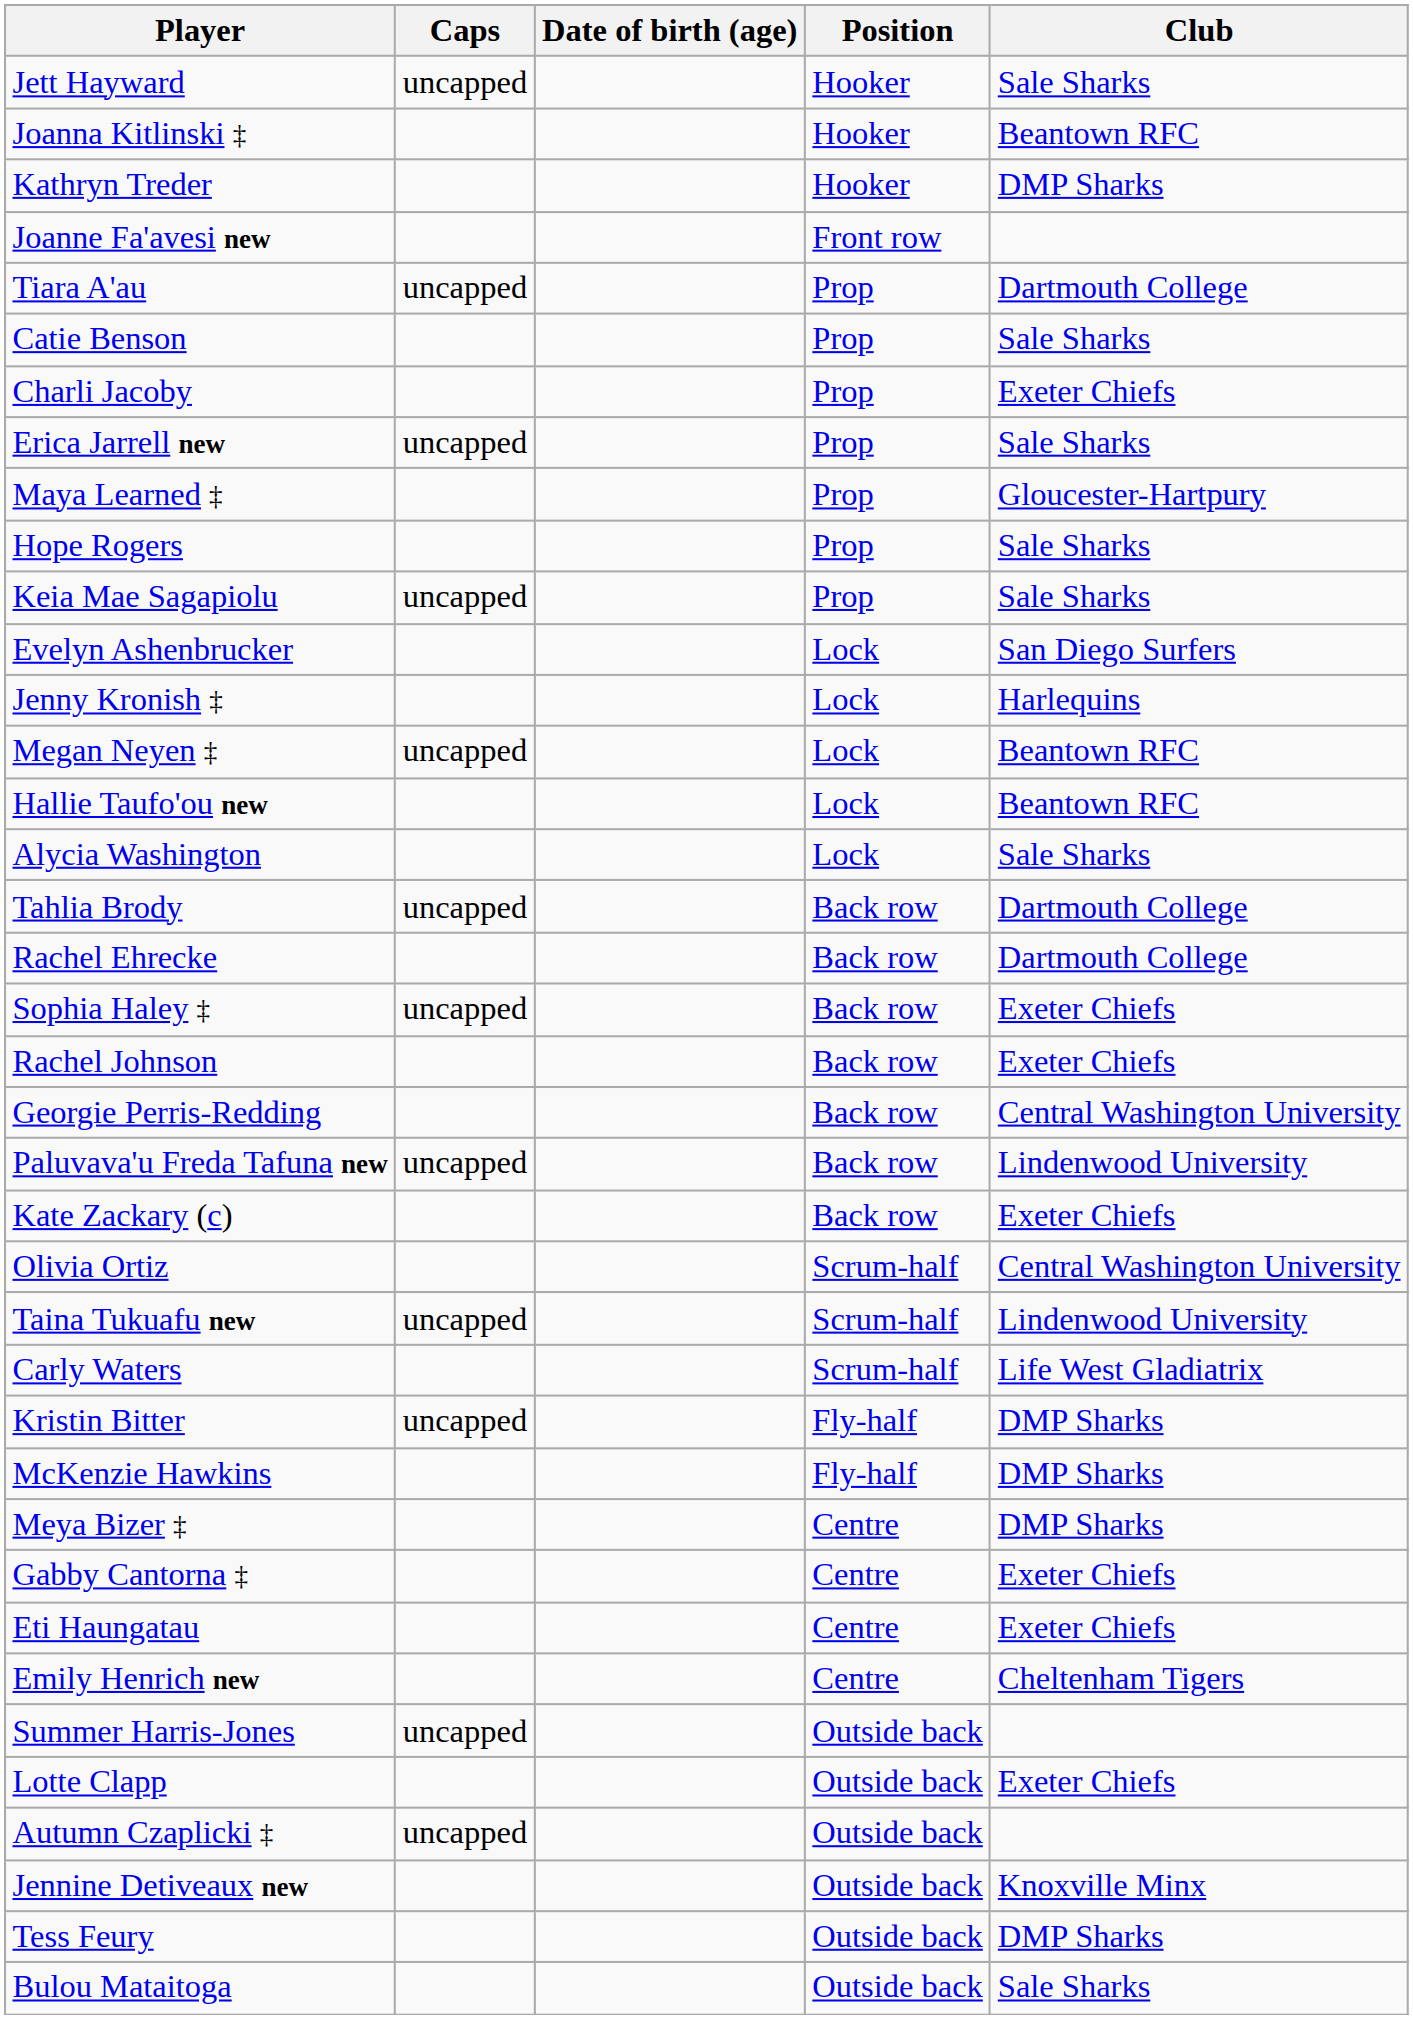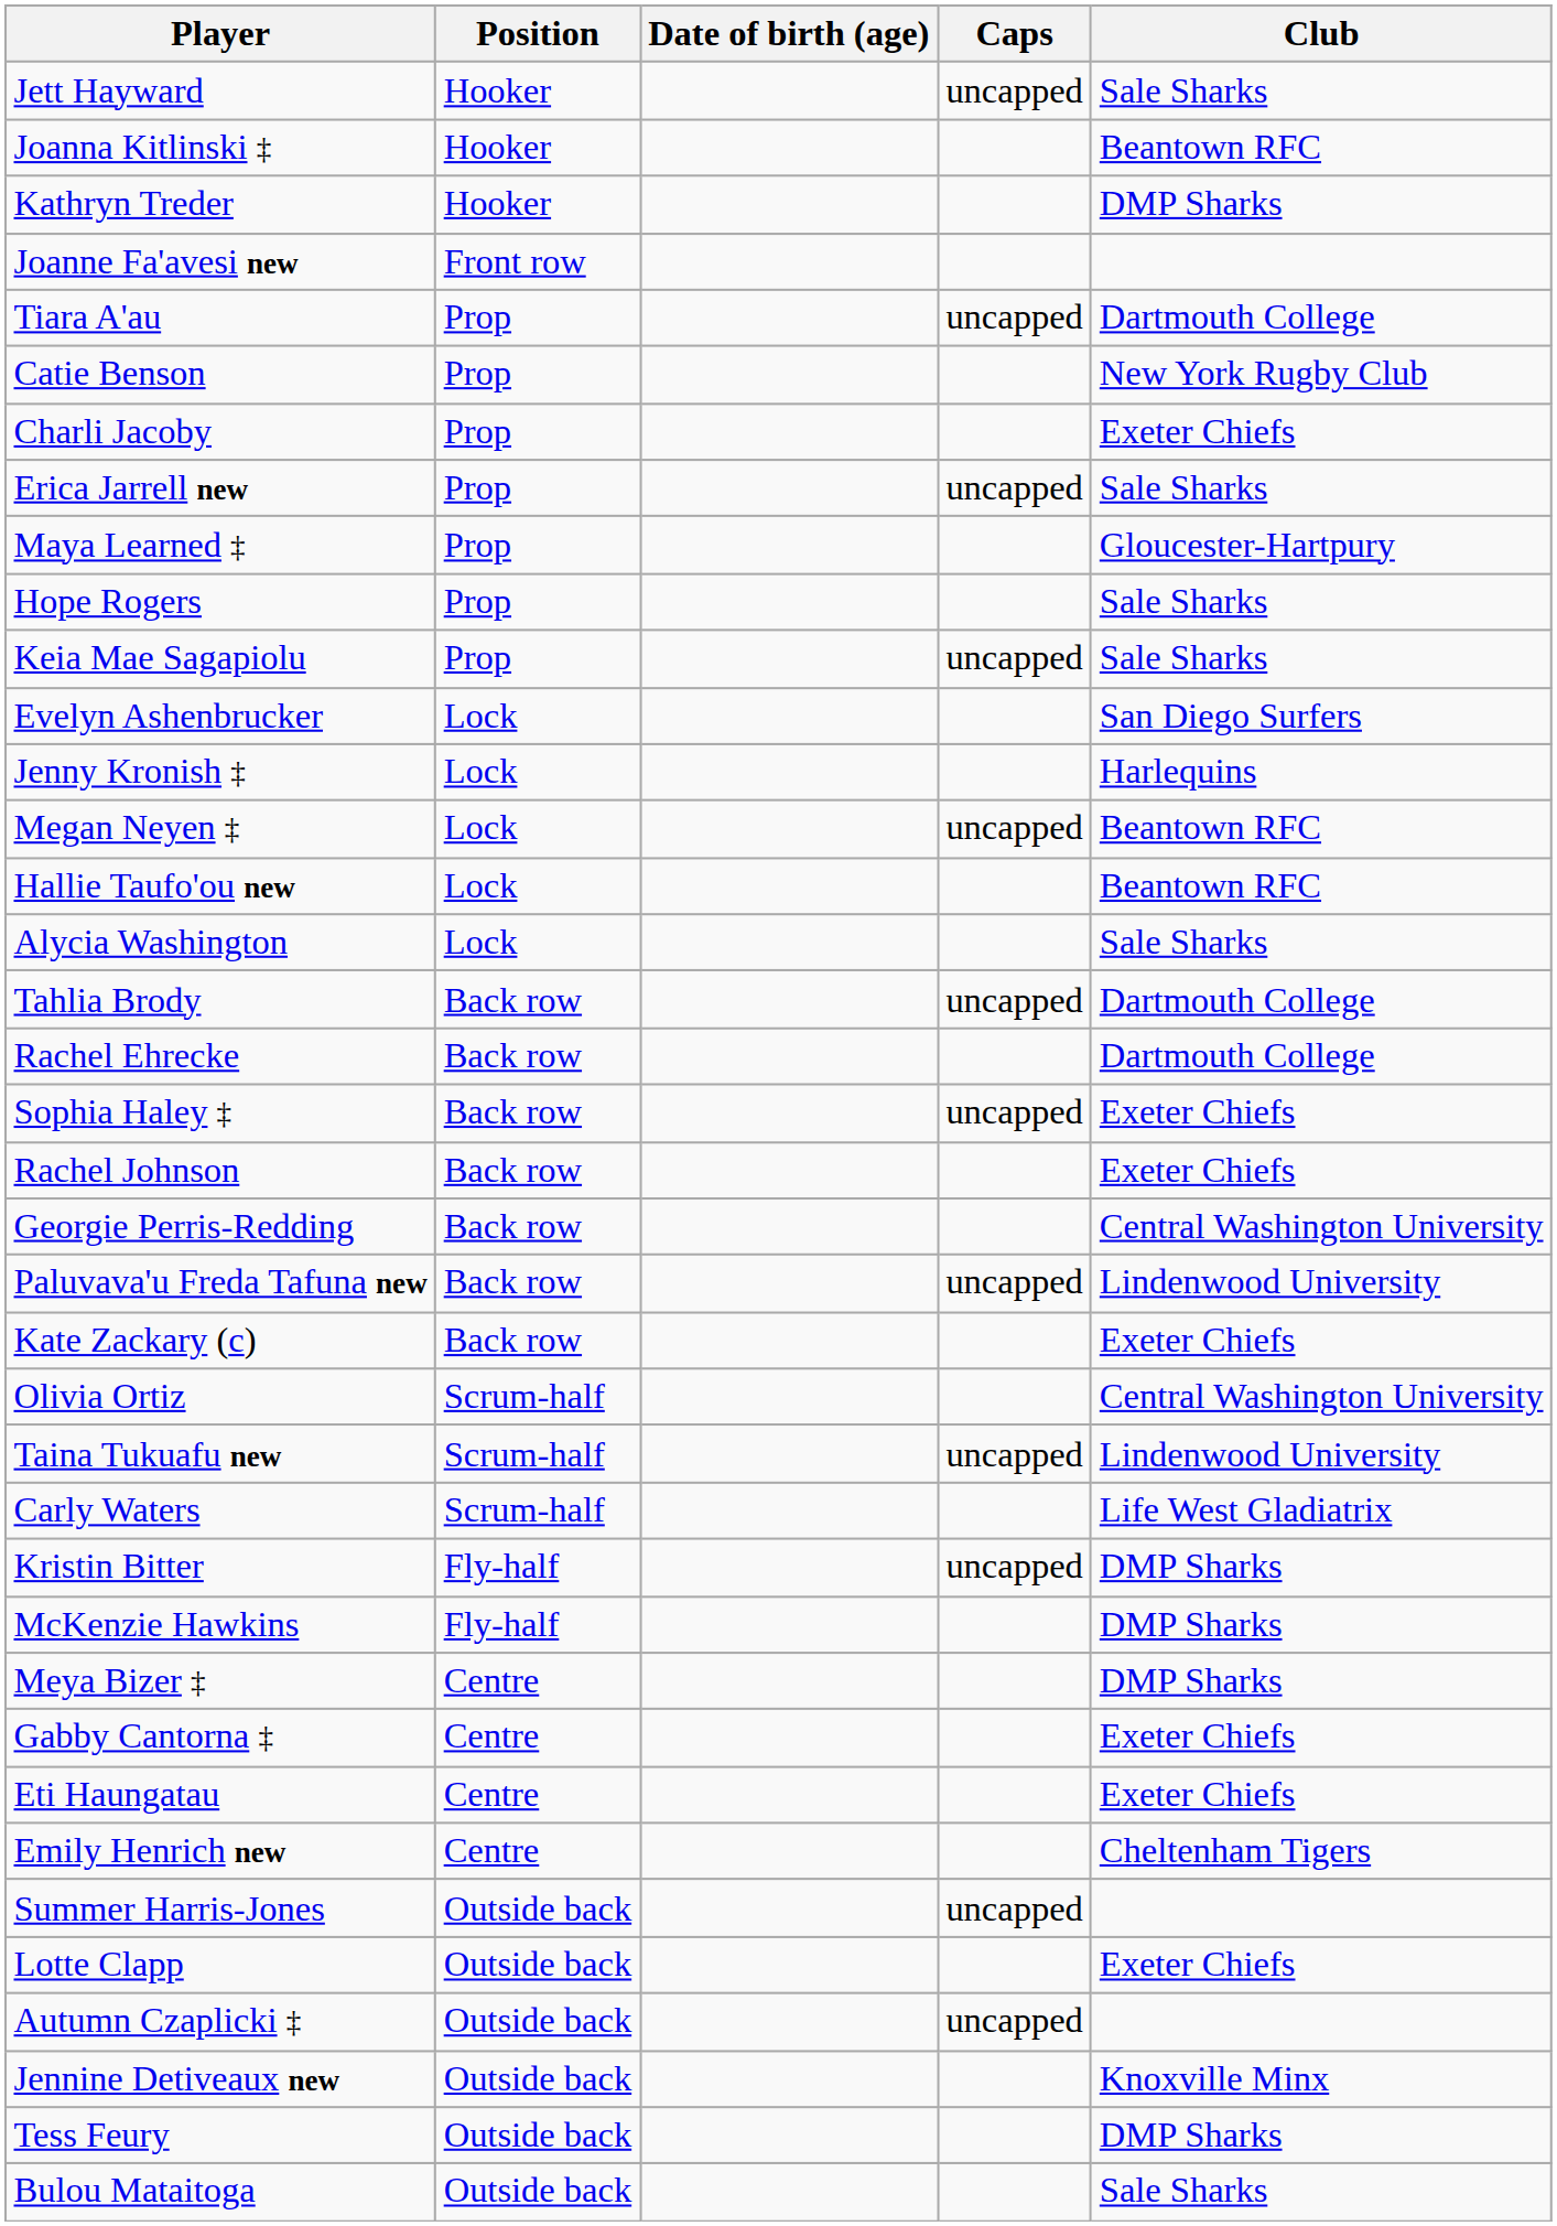 <table class="wikitable sortable">
 <tr>
 <th>Player</th>
+<th>Position</th>
+<th>Date of birth (age)</th>
 <th>Caps</th>
-<th>Date of birth (age)</th>
-<th>Position</th>
 <th>Club</th>
 </tr>
 <tr>
 <td><a href='#'>Jett Hayward</a></td>
+<td><a href='#'>Hooker</a></td>
+<td></td>
 <td>uncapped</td>
-<td></td>
-<td><a href='#'>Hooker</a></td>
 <td> <a href='#'>Sale Sharks</a></td>
 </tr>
 <tr>
 <td><a href='#'>Joanna Kitlinski</a> <small>‡</small></td>
+<td><a href='#'>Hooker</a></td>
 <td></td>
 <td></td>
-<td><a href='#'>Hooker</a></td>
 <td> <a href='#'>Beantown RFC</a></td>
 </tr>
 <tr>
 <td><a href='#'>Kathryn Treder</a></td>
+<td><a href='#'>Hooker</a></td>
 <td></td>
 <td></td>
-<td><a href='#'>Hooker</a></td>
 <td> <a href='#'>DMP Sharks</a></td>
 </tr>
 <tr>
 <td><a href='#'>Joanne Fa'avesi</a> <small><strong>new</strong></small></td>
+<td><a href='#'>Front row</a></td>
 <td></td>
 <td></td>
-<td><a href='#'>Front row</a></td>
 <td></td>
 </tr>
 <tr>
 <td><a href='#'>Tiara A'au</a></td>
+<td><a href='#'>Prop</a></td>
+<td></td>
 <td>uncapped</td>
-<td></td>
-<td><a href='#'>Prop</a></td>
 <td> <a href='#'>Dartmouth College</a></td>
 </tr>
 <tr>
 <td><a href='#'>Catie Benson</a></td>
+<td><a href='#'>Prop</a></td>
 <td></td>
 <td></td>
-<td><a href='#'>Prop</a></td>
-<td> <a href='#'>Sale Sharks</a></td>
+<td> <a href='#'>New York Rugby Club</a></td>
 </tr>
 <tr>
 <td><a href='#'>Charli Jacoby</a></td>
+<td><a href='#'>Prop</a></td>
 <td></td>
 <td></td>
-<td><a href='#'>Prop</a></td>
 <td> <a href='#'>Exeter Chiefs</a></td>
 </tr>
 <tr>
 <td><a href='#'>Erica Jarrell</a> <small><strong>new</strong></small></td>
+<td><a href='#'>Prop</a></td>
+<td></td>
 <td>uncapped</td>
-<td></td>
-<td><a href='#'>Prop</a></td>
 <td> <a href='#'>Sale Sharks</a></td>
 </tr>
 <tr>
 <td><a href='#'>Maya Learned</a> <small>‡</small></td>
+<td><a href='#'>Prop</a></td>
 <td></td>
 <td></td>
-<td><a href='#'>Prop</a></td>
 <td> <a href='#'>Gloucester-Hartpury</a></td>
 </tr>
 <tr>
 <td><a href='#'>Hope Rogers</a></td>
+<td><a href='#'>Prop</a></td>
 <td></td>
 <td></td>
-<td><a href='#'>Prop</a></td>
 <td> <a href='#'>Sale Sharks</a></td>
 </tr>
 <tr>
 <td><a href='#'>Keia Mae Sagapiolu</a></td>
+<td><a href='#'>Prop</a></td>
+<td></td>
 <td>uncapped</td>
-<td></td>
-<td><a href='#'>Prop</a></td>
 <td> <a href='#'>Sale Sharks</a></td>
 </tr>
 <tr>
 <td><a href='#'>Evelyn Ashenbrucker</a></td>
+<td><a href='#'>Lock</a></td>
 <td></td>
 <td></td>
-<td><a href='#'>Lock</a></td>
 <td> <a href='#'>San Diego Surfers</a></td>
 </tr>
 <tr>
 <td><a href='#'>Jenny Kronish</a> <small>‡</small></td>
+<td><a href='#'>Lock</a></td>
 <td></td>
 <td></td>
-<td><a href='#'>Lock</a></td>
 <td> <a href='#'>Harlequins</a></td>
 </tr>
 <tr>
 <td><a href='#'>Megan Neyen</a> <small>‡</small></td>
+<td><a href='#'>Lock</a></td>
+<td></td>
 <td>uncapped</td>
-<td></td>
-<td><a href='#'>Lock</a></td>
 <td> <a href='#'>Beantown RFC</a></td>
 </tr>
 <tr>
 <td><a href='#'>Hallie Taufo'ou</a> <small><strong>new</strong></small></td>
+<td><a href='#'>Lock</a></td>
 <td></td>
 <td></td>
-<td><a href='#'>Lock</a></td>
 <td> <a href='#'>Beantown RFC</a></td>
 </tr>
 <tr>
 <td><a href='#'>Alycia Washington</a></td>
+<td><a href='#'>Lock</a></td>
 <td></td>
 <td></td>
-<td><a href='#'>Lock</a></td>
 <td> <a href='#'>Sale Sharks</a></td>
 </tr>
 <tr>
 <td><a href='#'>Tahlia Brody</a></td>
+<td><a href='#'>Back row</a></td>
+<td></td>
 <td>uncapped</td>
-<td></td>
-<td><a href='#'>Back row</a></td>
 <td> <a href='#'>Dartmouth College</a></td>
 </tr>
 <tr>
 <td><a href='#'>Rachel Ehrecke</a></td>
+<td><a href='#'>Back row</a></td>
 <td></td>
 <td></td>
-<td><a href='#'>Back row</a></td>
 <td> <a href='#'>Dartmouth College</a></td>
 </tr>
 <tr>
 <td><a href='#'>Sophia Haley</a> <small>‡</small></td>
+<td><a href='#'>Back row</a></td>
+<td></td>
 <td>uncapped</td>
-<td></td>
-<td><a href='#'>Back row</a></td>
 <td> <a href='#'>Exeter Chiefs</a></td>
 </tr>
 <tr>
 <td><a href='#'>Rachel Johnson</a></td>
+<td><a href='#'>Back row</a></td>
 <td></td>
 <td></td>
-<td><a href='#'>Back row</a></td>
 <td> <a href='#'>Exeter Chiefs</a></td>
 </tr>
 <tr>
 <td><a href='#'>Georgie Perris-Redding</a></td>
+<td><a href='#'>Back row</a></td>
 <td></td>
 <td></td>
-<td><a href='#'>Back row</a></td>
 <td> <a href='#'>Central Washington University</a></td>
 </tr>
 <tr>
 <td><a href='#'>Paluvava'u Freda Tafuna</a> <small><strong>new</strong></small></td>
+<td><a href='#'>Back row</a></td>
+<td></td>
 <td>uncapped</td>
-<td></td>
-<td><a href='#'>Back row</a></td>
 <td> <a href='#'>Lindenwood University</a></td>
 </tr>
 <tr>
 <td><a href='#'>Kate Zackary</a> (<a href='#'>c</a>)</td>
+<td><a href='#'>Back row</a></td>
 <td></td>
 <td></td>
-<td><a href='#'>Back row</a></td>
 <td> <a href='#'>Exeter Chiefs</a></td>
 </tr>
 <tr>
 <td><a href='#'>Olivia Ortiz</a></td>
+<td><a href='#'>Scrum-half</a></td>
 <td></td>
 <td></td>
-<td><a href='#'>Scrum-half</a></td>
 <td> <a href='#'>Central Washington University</a></td>
 </tr>
 <tr>
 <td><a href='#'>Taina Tukuafu</a> <small><strong>new</strong></small></td>
+<td><a href='#'>Scrum-half</a></td>
+<td></td>
 <td>uncapped</td>
-<td></td>
-<td><a href='#'>Scrum-half</a></td>
 <td> <a href='#'>Lindenwood University</a></td>
 </tr>
 <tr>
 <td><a href='#'>Carly Waters</a></td>
+<td><a href='#'>Scrum-half</a></td>
 <td></td>
 <td></td>
-<td><a href='#'>Scrum-half</a></td>
 <td> <a href='#'>Life West Gladiatrix</a></td>
 </tr>
 <tr>
 <td><a href='#'>Kristin Bitter</a></td>
+<td><a href='#'>Fly-half</a></td>
+<td></td>
 <td>uncapped</td>
-<td></td>
-<td><a href='#'>Fly-half</a></td>
 <td> <a href='#'>DMP Sharks</a></td>
 </tr>
 <tr>
 <td><a href='#'>McKenzie Hawkins</a></td>
+<td><a href='#'>Fly-half</a></td>
 <td></td>
 <td></td>
-<td><a href='#'>Fly-half</a></td>
 <td> <a href='#'>DMP Sharks</a></td>
 </tr>
 <tr>
 <td><a href='#'>Meya Bizer</a> <small>‡</small></td>
+<td><a href='#'>Centre</a></td>
 <td></td>
 <td></td>
-<td><a href='#'>Centre</a></td>
 <td> <a href='#'>DMP Sharks</a></td>
 </tr>
 <tr>
 <td><a href='#'>Gabby Cantorna</a> <small>‡</small></td>
+<td><a href='#'>Centre</a></td>
 <td></td>
 <td></td>
-<td><a href='#'>Centre</a></td>
 <td> <a href='#'>Exeter Chiefs</a></td>
 </tr>
 <tr>
 <td><a href='#'>Eti Haungatau</a></td>
+<td><a href='#'>Centre</a></td>
 <td></td>
 <td></td>
-<td><a href='#'>Centre</a></td>
 <td> <a href='#'>Exeter Chiefs</a></td>
 </tr>
 <tr>
 <td><a href='#'>Emily Henrich</a> <small><strong>new</strong></small></td>
+<td><a href='#'>Centre</a></td>
 <td></td>
 <td></td>
-<td><a href='#'>Centre</a></td>
 <td> <a href='#'>Cheltenham Tigers</a></td>
 </tr>
 <tr>
 <td><a href='#'>Summer Harris-Jones</a></td>
+<td><a href='#'>Outside back</a></td>
+<td></td>
 <td>uncapped</td>
-<td></td>
-<td><a href='#'>Outside back</a></td>
 <td></td>
 </tr>
 <tr>
 <td><a href='#'>Lotte Clapp</a></td>
+<td><a href='#'>Outside back</a></td>
 <td></td>
 <td></td>
-<td><a href='#'>Outside back</a></td>
 <td> <a href='#'>Exeter Chiefs</a></td>
 </tr>
 <tr>
 <td><a href='#'>Autumn Czaplicki</a> <small>‡</small></td>
+<td><a href='#'>Outside back</a></td>
+<td></td>
 <td>uncapped</td>
-<td></td>
-<td><a href='#'>Outside back</a></td>
 <td></td>
 </tr>
 <tr>
 <td><a href='#'>Jennine Detiveaux</a> <small><strong>new</strong></small></td>
+<td><a href='#'>Outside back</a></td>
 <td></td>
 <td></td>
-<td><a href='#'>Outside back</a></td>
 <td> <a href='#'>Knoxville Minx</a></td>
 </tr>
 <tr>
 <td><a href='#'>Tess Feury</a></td>
+<td><a href='#'>Outside back</a></td>
 <td></td>
 <td></td>
-<td><a href='#'>Outside back</a></td>
 <td> <a href='#'>DMP Sharks</a></td>
 </tr>
 <tr>
 <td><a href='#'>Bulou Mataitoga</a></td>
+<td><a href='#'>Outside back</a></td>
 <td></td>
 <td></td>
-<td><a href='#'>Outside back</a></td>
 <td> <a href='#'>Sale Sharks</a></td>
 </tr>
 </table>
